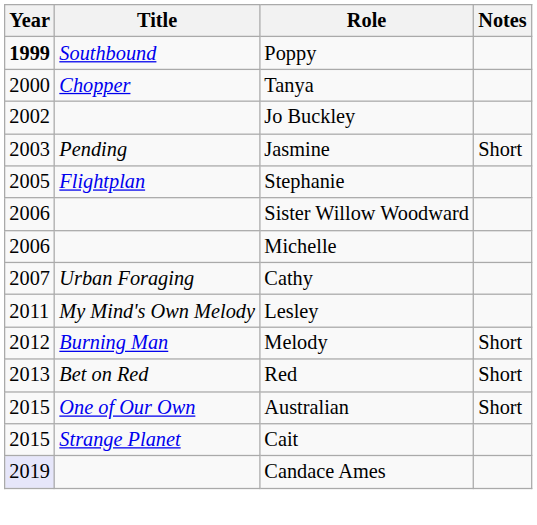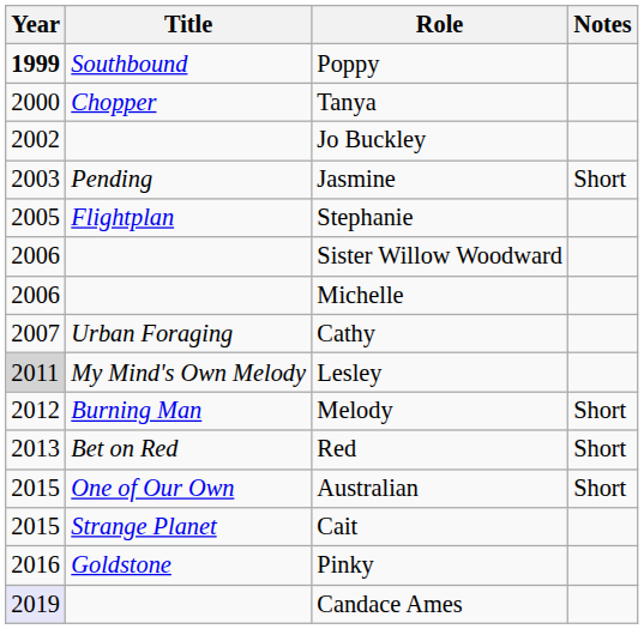 <table class="wikitable sortable">
 <tr>
 <th>Year</th>
 <th>Title</th>
 <th>Role</th>
 <th class="unsortable">Notes</th>
 </tr>
 <tr>
 <td><strong>1999</strong></td>
 <td><em><a href='#'>Southbound</a></em></td>
 <td>Poppy</td>
 <td></td>
 </tr>
 <tr>
 <td>2000</td>
 <td><em><a href='#'>Chopper</a></em></td>
 <td>Tanya</td>
 <td></td>
 </tr>
 <tr>
 <td>2002</td>
 <td><em></em></td>
 <td>Jo Buckley</td>
 <td></td>
 </tr>
 <tr>
 <td>2003</td>
 <td><em>Pending</em></td>
 <td>Jasmine</td>
 <td>Short</td>
 </tr>
 <tr>
 <td>2005</td>
 <td><em><a href='#'>Flightplan</a></em></td>
 <td>Stephanie</td>
 <td></td>
 </tr>
 <tr>
 <td>2006</td>
 <td><em></em></td>
 <td>Sister Willow Woodward</td>
 <td></td>
 </tr>
 <tr>
 <td>2006</td>
 <td><em></em></td>
 <td>Michelle</td>
 <td></td>
 </tr>
 <tr>
 <td>2007</td>
 <td><em>Urban Foraging</em></td>
 <td>Cathy</td>
 <td></td>
 </tr>
 <tr>
-<td>2011</td>
+<td style="background: lightgrey;">2011</td>
 <td><em>My Mind's Own Melody</em></td>
 <td>Lesley</td>
 <td></td>
 </tr>
 <tr>
 <td>2012</td>
 <td><em><a href='#'>Burning Man</a></em></td>
 <td>Melody</td>
 <td>Short</td>
 </tr>
 <tr>
 <td>2013</td>
 <td><em>Bet on Red</em></td>
 <td>Red</td>
 <td>Short</td>
 </tr>
 <tr>
 <td>2015</td>
 <td><em><a href='#'>One of Our Own</a></em></td>
 <td>Australian</td>
 <td>Short</td>
 </tr>
 <tr>
 <td>2015</td>
 <td><em><a href='#'>Strange Planet</a></em></td>
 <td>Cait</td>
 <td></td>
 </tr>
 <tr>
+<td>2016</td>
+<td><em><a href='#'>Goldstone</a></em></td>
+<td>Pinky</td>
+<td></td>
+</tr>
+<tr>
 <td style="background: lavender;">2019</td>
 <td><em></em></td>
 <td>Candace Ames</td>
 <td></td>
 </tr>
 </table>
